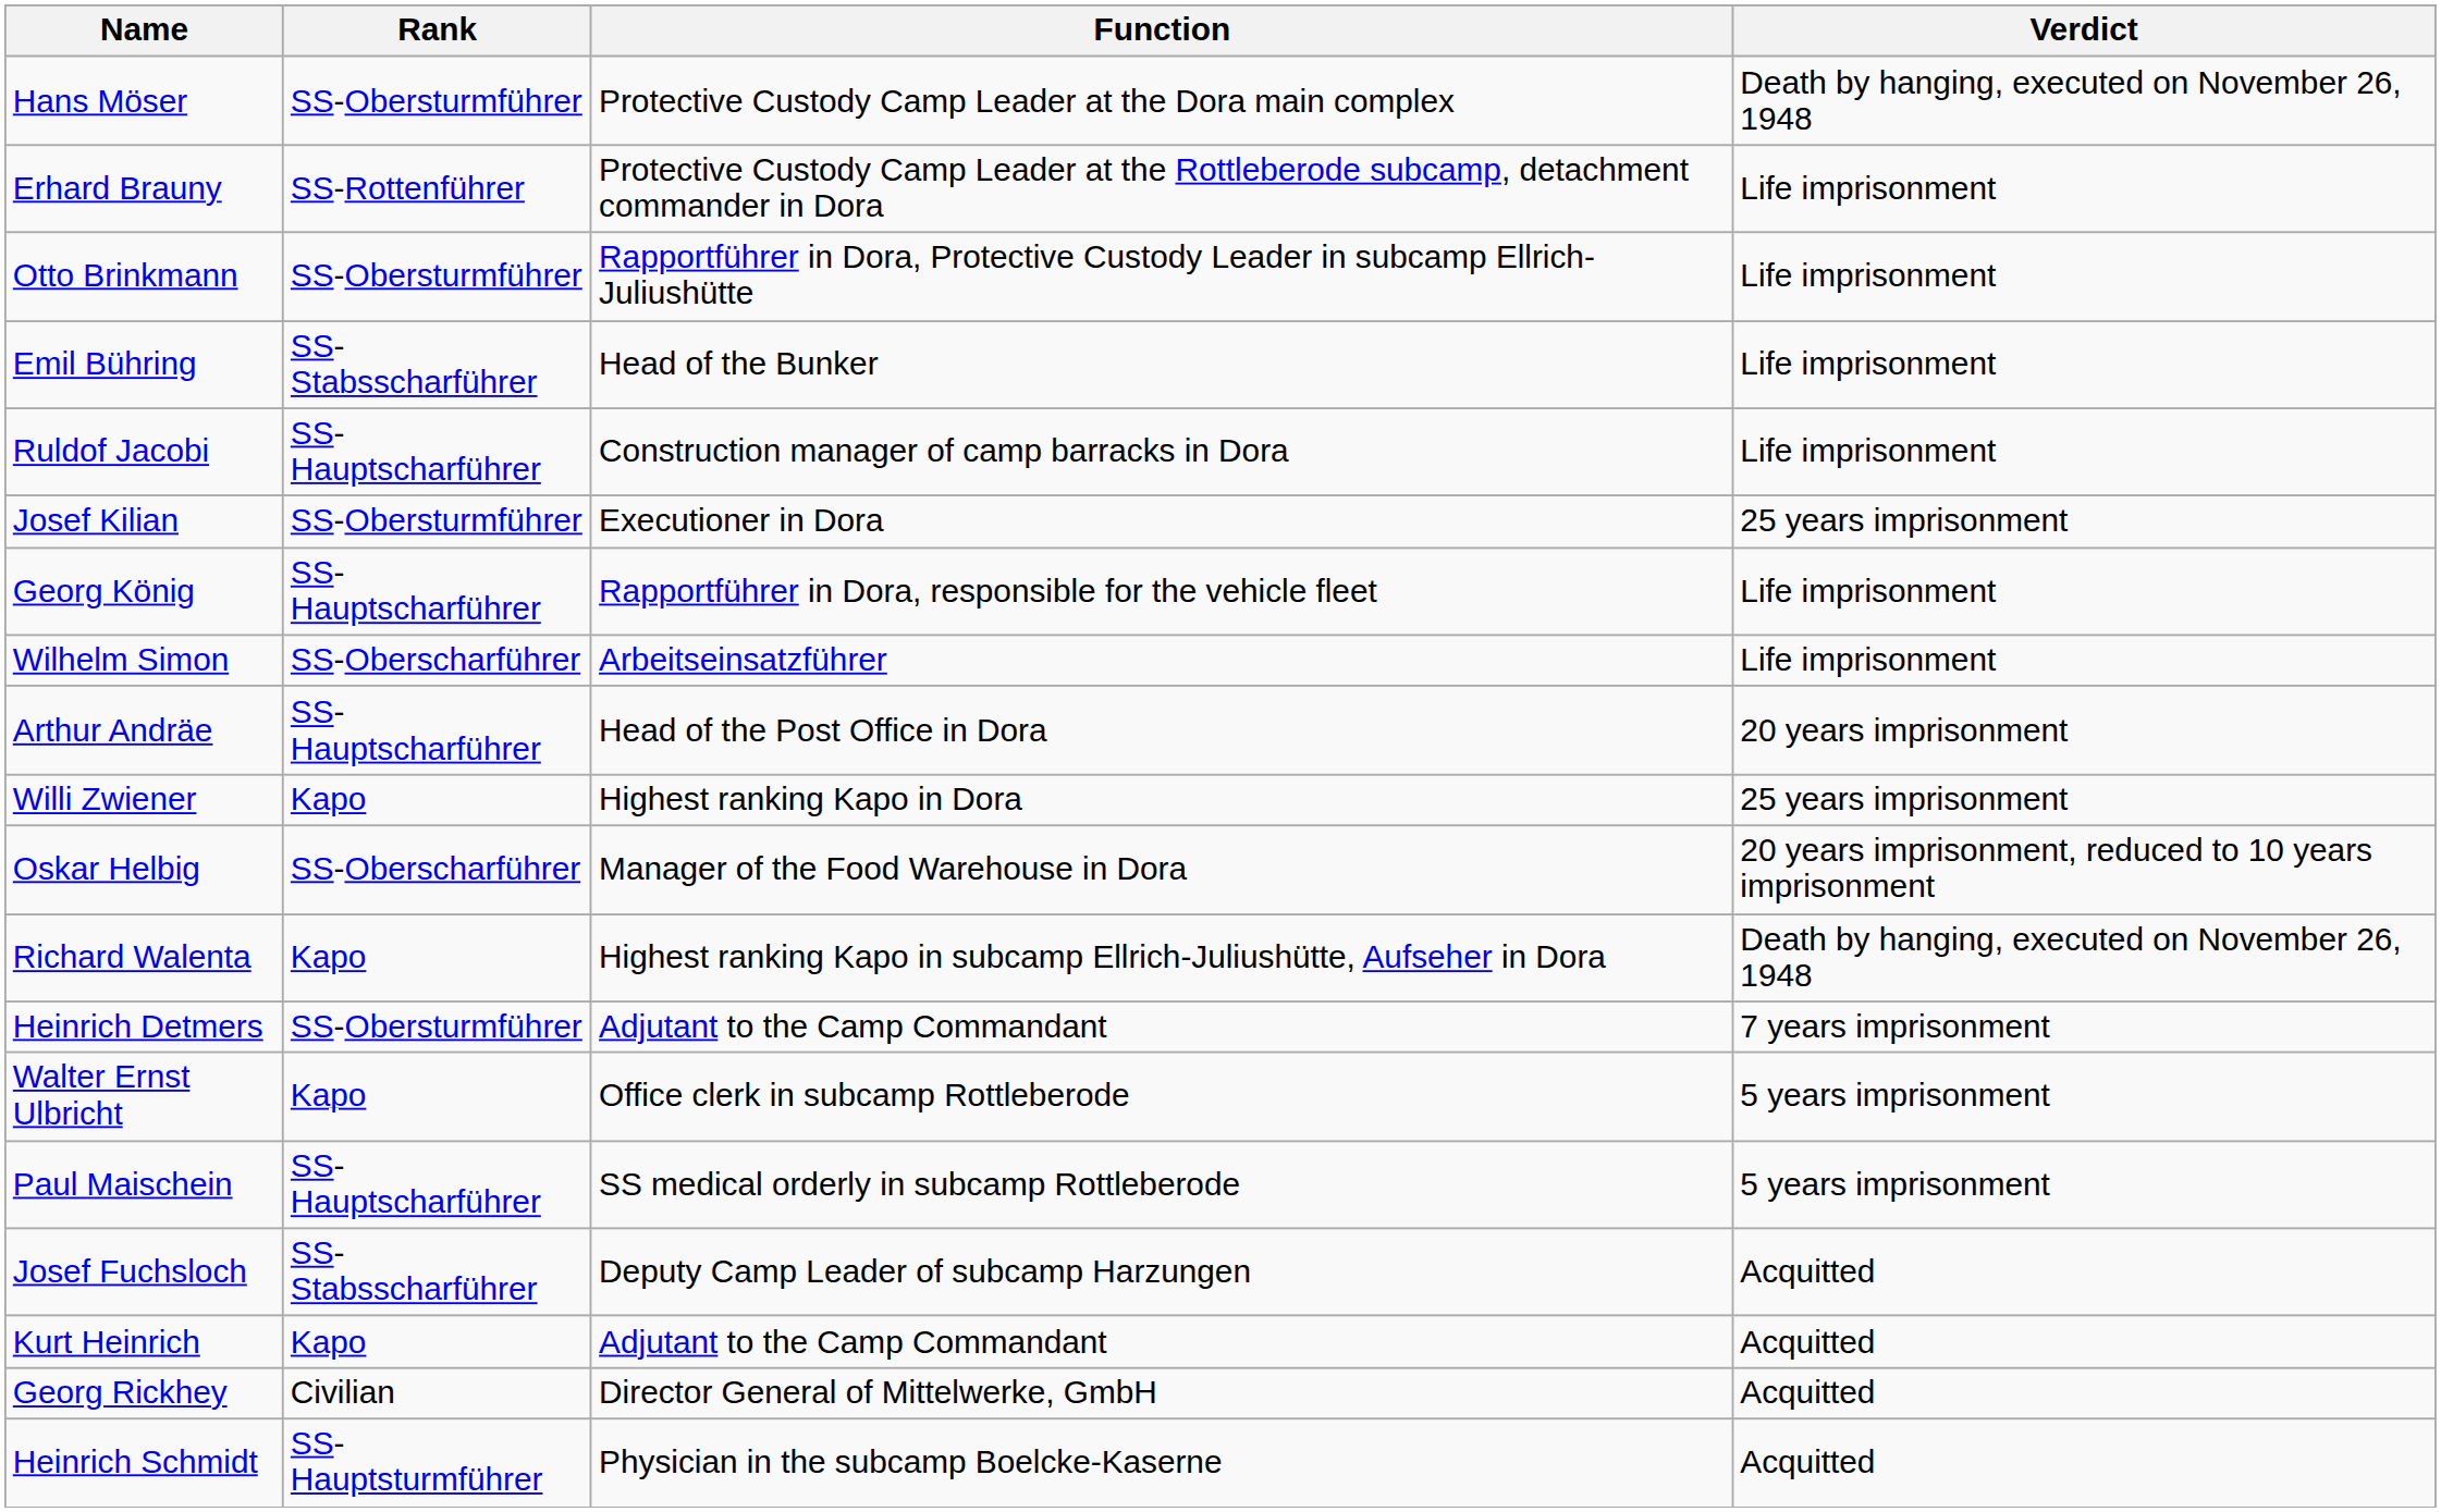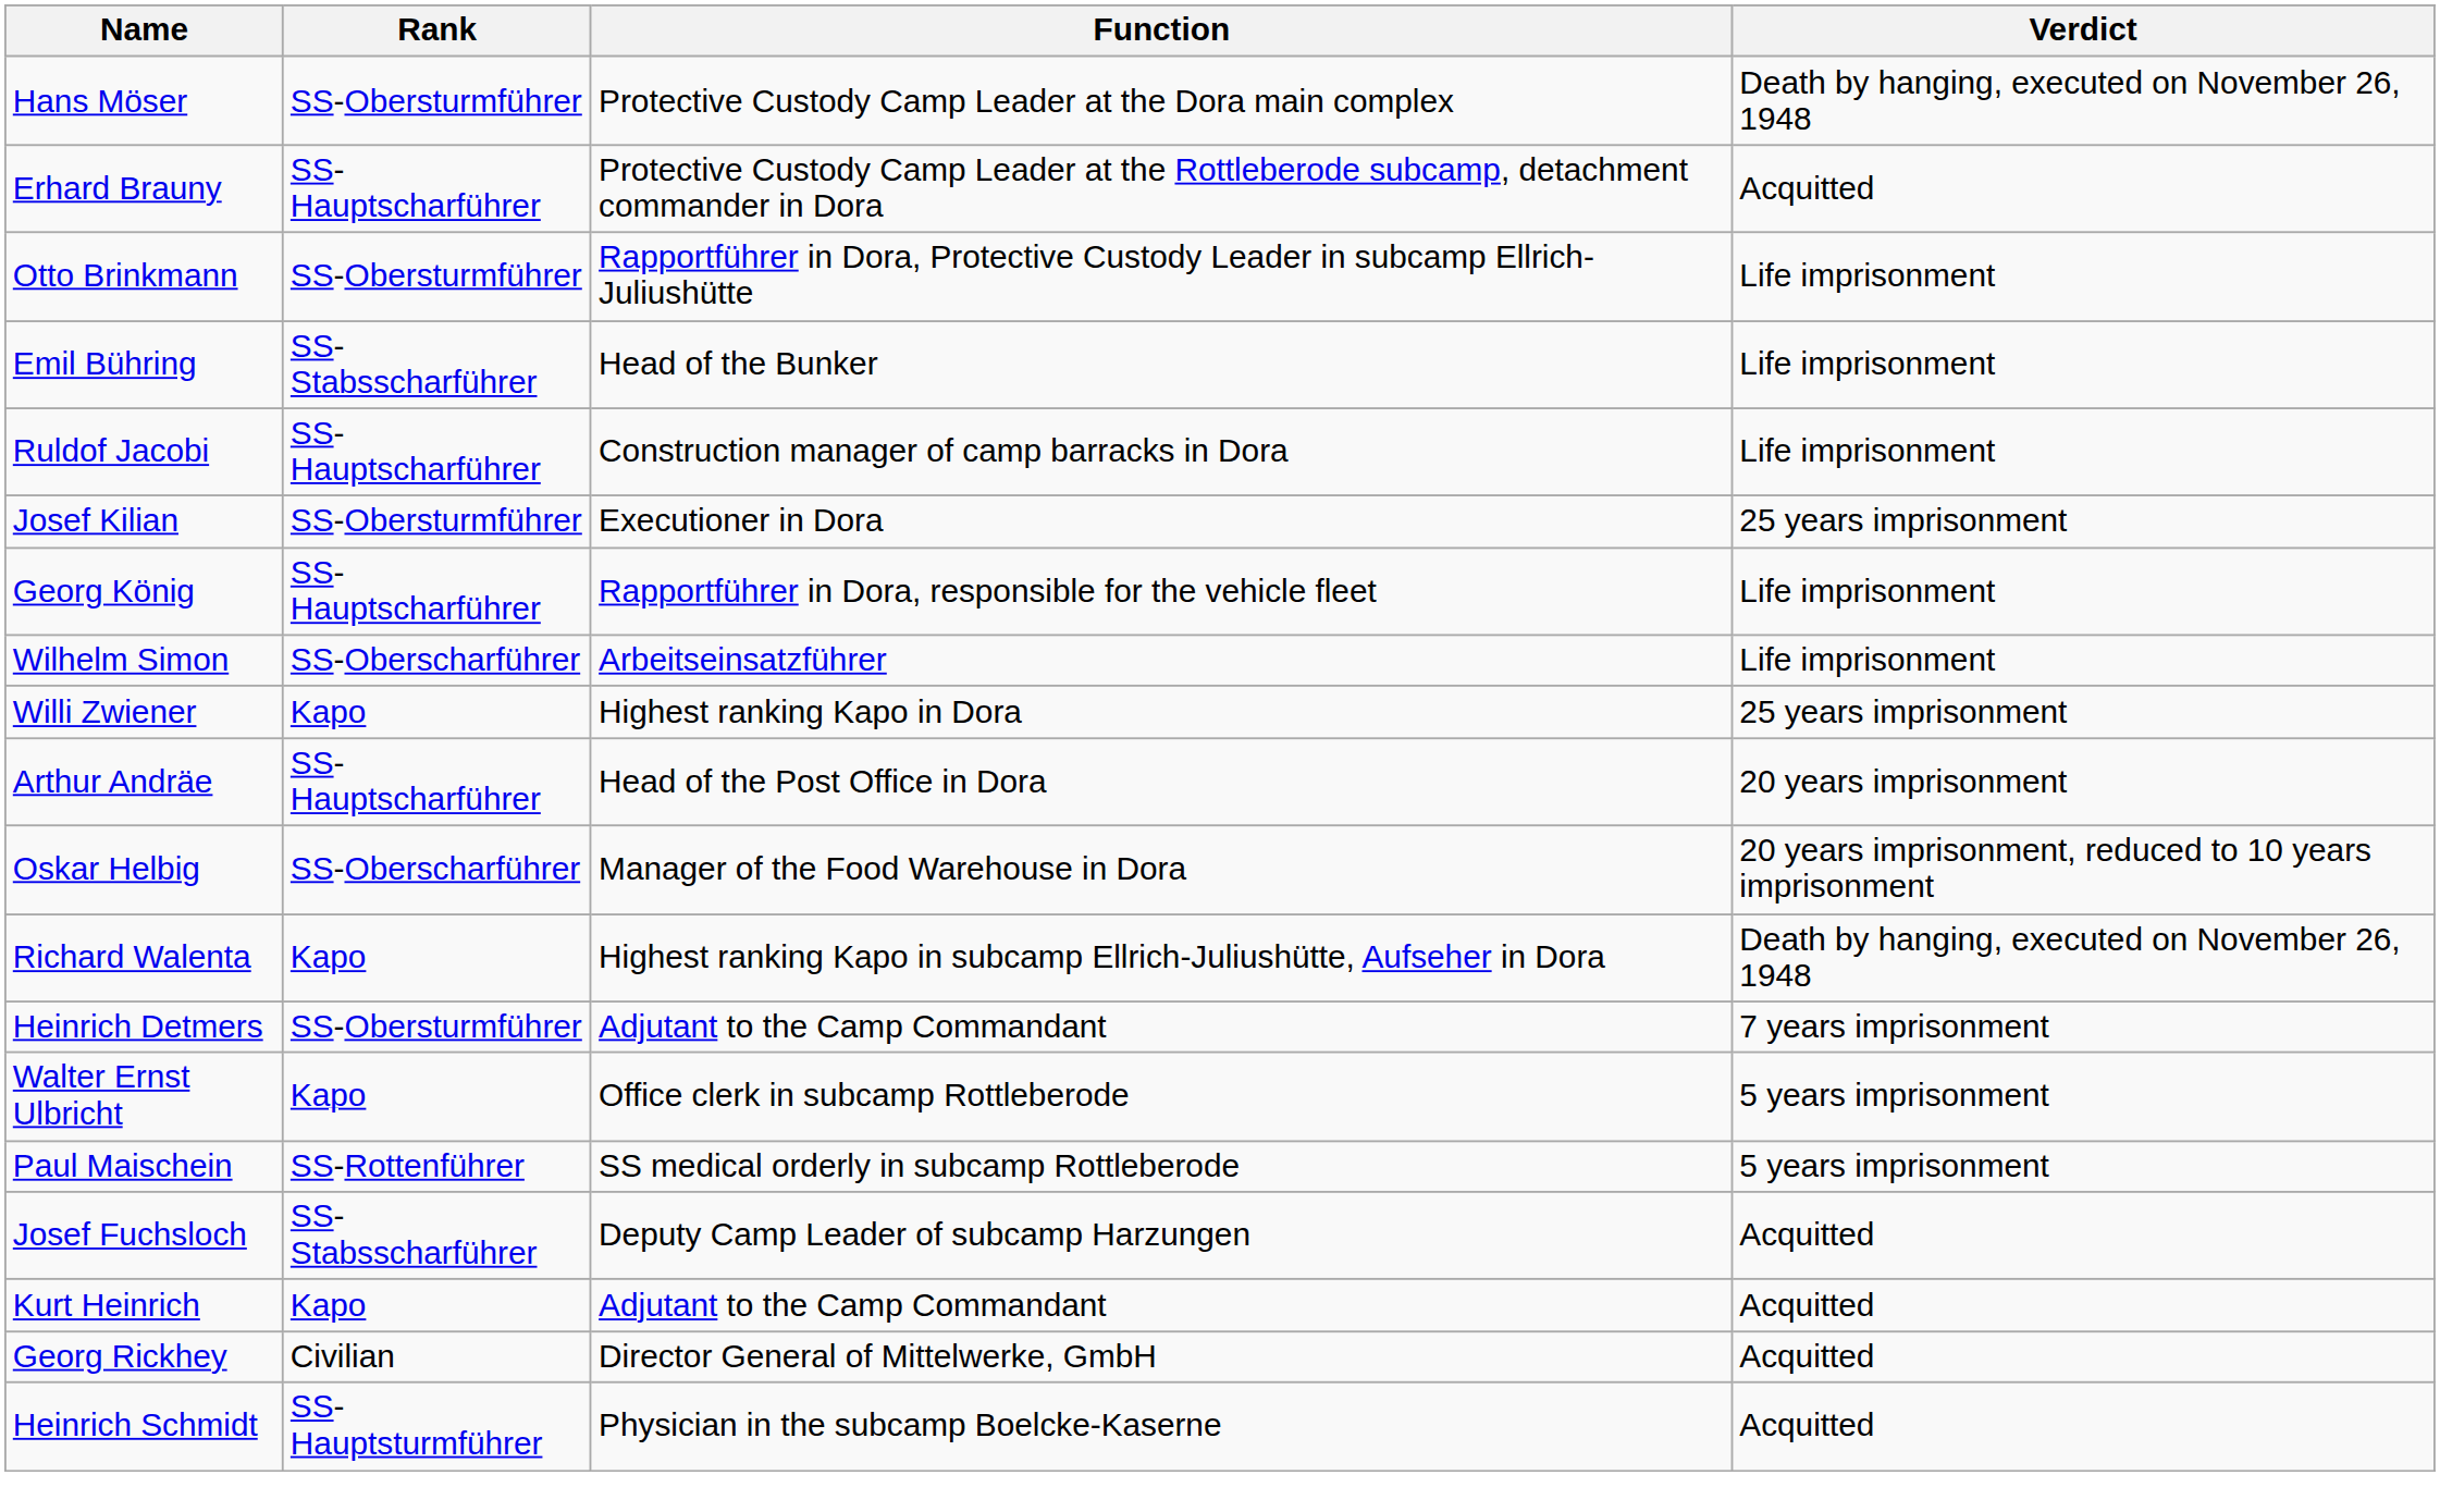 <table class="wikitable" width="95%">
 <tr bgcolor="silver">
 <th>Name</th>
 <th>Rank</th>
 <th>Function</th>
 <th>Verdict</th>
 </tr>
 <tr>
 <td><a href='#'>Hans Möser</a></td>
 <td><a href='#'>SS</a>-<a href='#'>Obersturmführer</a></td>
 <td>Protective Custody Camp Leader at the Dora main complex</td>
 <td>Death by hanging, executed on November 26, 1948</td>
 </tr>
 <tr>
 <td><a href='#'>Erhard Brauny</a></td>
-<td><a href='#'>SS</a>-<a href='#'>Rottenführer</a></td>
+<td><a href='#'>SS</a>-<a href='#'>Hauptscharführer</a></td>
 <td>Protective Custody Camp Leader at the <a href='#'>Rottleberode subcamp</a>, detachment commander in Dora</td>
-<td>Life imprisonment</td>
+<td>Acquitted</td>
 </tr>
 <tr>
 <td><a href='#'>Otto Brinkmann</a></td>
 <td><a href='#'>SS</a>-<a href='#'>Obersturmführer</a></td>
 <td><a href='#'>Rapportführer</a> in Dora, Protective Custody Leader in subcamp Ellrich-Juliushütte</td>
 <td>Life imprisonment</td>
 </tr>
 <tr>
 <td><a href='#'>Emil Bühring</a></td>
 <td><a href='#'>SS</a>-<a href='#'>Stabsscharführer</a></td>
 <td>Head of the Bunker</td>
 <td>Life imprisonment</td>
 </tr>
 <tr>
 <td><a href='#'>Ruldof Jacobi</a></td>
 <td><a href='#'>SS</a>-<a href='#'>Hauptscharführer</a></td>
 <td>Construction manager of camp barracks in Dora</td>
 <td>Life imprisonment</td>
 </tr>
 <tr>
 <td><a href='#'>Josef Kilian</a></td>
 <td><a href='#'>SS</a>-<a href='#'>Obersturmführer</a></td>
 <td>Executioner in Dora</td>
 <td>25 years imprisonment</td>
 </tr>
 <tr>
 <td><a href='#'>Georg König</a></td>
 <td><a href='#'>SS</a>-<a href='#'>Hauptscharführer</a></td>
 <td><a href='#'>Rapportführer</a> in Dora, responsible for the vehicle fleet</td>
 <td>Life imprisonment</td>
 </tr>
 <tr>
 <td><a href='#'>Wilhelm Simon</a></td>
 <td><a href='#'>SS</a>-<a href='#'>Oberscharführer</a></td>
 <td><a href='#'>Arbeitseinsatzführer</a></td>
 <td>Life imprisonment</td>
 </tr>
 <tr>
+<td><a href='#'>Willi Zwiener</a></td>
+<td><a href='#'>Kapo</a></td>
+<td>Highest ranking Kapo in Dora</td>
+<td>25 years imprisonment</td>
+</tr>
+<tr>
 <td><a href='#'>Arthur Andräe</a></td>
 <td><a href='#'>SS</a>-<a href='#'>Hauptscharführer</a></td>
 <td>Head of the Post Office in Dora</td>
 <td>20 years imprisonment</td>
-</tr>
-<tr>
-<td><a href='#'>Willi Zwiener</a></td>
-<td><a href='#'>Kapo</a></td>
-<td>Highest ranking Kapo in Dora</td>
-<td>25 years imprisonment</td>
 </tr>
 <tr>
 <td><a href='#'>Oskar Helbig</a></td>
 <td><a href='#'>SS</a>-<a href='#'>Oberscharführer</a></td>
 <td>Manager of the Food Warehouse in Dora</td>
 <td>20 years imprisonment, reduced to 10 years imprisonment</td>
 </tr>
 <tr>
 <td><a href='#'>Richard Walenta</a></td>
 <td><a href='#'>Kapo</a></td>
 <td>Highest ranking Kapo in subcamp Ellrich-Juliushütte, <a href='#'>Aufseher</a> in Dora</td>
 <td>Death by hanging, executed on November 26, 1948</td>
 </tr>
 <tr>
 <td><a href='#'>Heinrich Detmers</a></td>
 <td><a href='#'>SS</a>-<a href='#'>Obersturmführer</a></td>
 <td><a href='#'>Adjutant</a> to the Camp Commandant</td>
 <td>7 years imprisonment</td>
 </tr>
 <tr>
 <td><a href='#'>Walter Ernst Ulbricht</a></td>
 <td><a href='#'>Kapo</a></td>
 <td>Office clerk in subcamp Rottleberode</td>
 <td>5 years imprisonment</td>
 </tr>
 <tr>
 <td><a href='#'>Paul Maischein</a></td>
-<td><a href='#'>SS</a>-<a href='#'>Hauptscharführer</a></td>
+<td><a href='#'>SS</a>-<a href='#'>Rottenführer</a></td>
 <td>SS medical orderly in subcamp Rottleberode</td>
 <td>5 years imprisonment</td>
 </tr>
 <tr>
 <td><a href='#'>Josef Fuchsloch</a></td>
 <td><a href='#'>SS</a>-<a href='#'>Stabsscharführer</a></td>
 <td>Deputy Camp Leader of subcamp Harzungen</td>
 <td>Acquitted</td>
 </tr>
 <tr>
 <td><a href='#'>Kurt Heinrich</a></td>
 <td><a href='#'>Kapo</a></td>
 <td><a href='#'>Adjutant</a> to the Camp Commandant</td>
 <td>Acquitted</td>
 </tr>
 <tr>
 <td><a href='#'>Georg Rickhey</a></td>
 <td>Civilian</td>
 <td>Director General of Mittelwerke, GmbH</td>
 <td>Acquitted</td>
 </tr>
 <tr>
 <td><a href='#'>Heinrich Schmidt</a></td>
 <td><a href='#'>SS</a>-<a href='#'>Hauptsturmführer</a></td>
 <td>Physician in the subcamp Boelcke-Kaserne</td>
 <td>Acquitted</td>
 </tr>
 <tr>
 </tr>
 </table>
